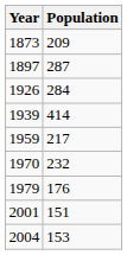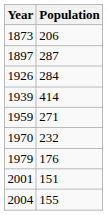 <table class="wikitable">
 <tr>
 <th>Year</th>
 <th>Population</th>
 </tr>
 <tr>
 <td>1873</td>
-<td>209</td>
+<td>206</td>
 </tr>
 <tr>
 <td>1897</td>
 <td>287</td>
 </tr>
 <tr>
 <td>1926</td>
 <td>284</td>
 </tr>
 <tr>
 <td>1939</td>
 <td>414</td>
 </tr>
 <tr>
 <td>1959</td>
-<td>217</td>
+<td>271</td>
 </tr>
 <tr>
 <td>1970</td>
 <td>232</td>
 </tr>
 <tr>
 <td>1979</td>
 <td>176</td>
 </tr>
 <tr>
 <td>2001</td>
 <td>151</td>
 </tr>
 <tr>
 <td>2004</td>
-<td>153</td>
+<td>155</td>
 </tr>
 </table>
